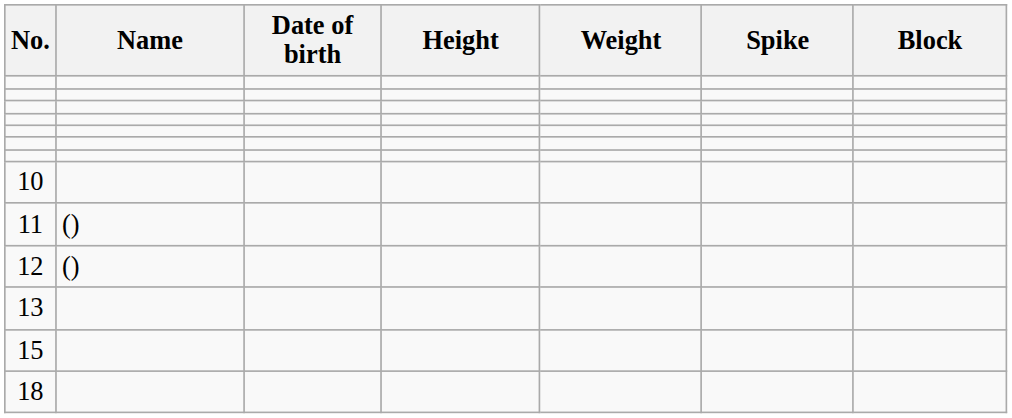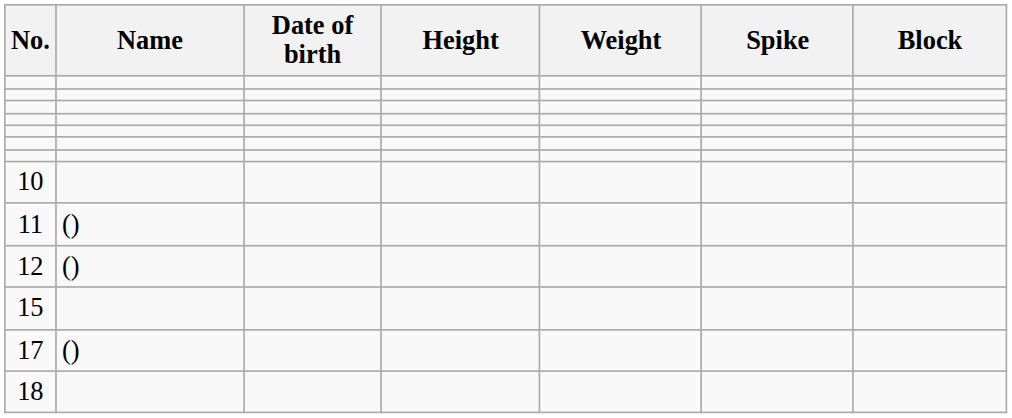 <table class="wikitable sortable" style="font-size:100%; text-align:center;">
 <tr>
 <th>No.</th>
 <th style="width:12em">Name</th>
 <th style="width:8em">Date of birth</th>
 <th style="width:9em">Height</th>
 <th style="width:9em">Weight</th>
 <th style="width:9em">Spike</th>
 <th style="width:9em">Block</th>
 </tr>
 <tr>
 <td></td>
 <td align=left> </td>
 <td align=right></td>
 <td></td>
 <td></td>
 <td></td>
 <td></td>
 </tr>
 <tr>
 <td></td>
 <td align=left> </td>
 <td align=right></td>
 <td></td>
 <td></td>
 <td></td>
 <td></td>
 </tr>
 <tr>
 <td></td>
 <td align=left> </td>
 <td align=right></td>
 <td></td>
 <td></td>
 <td></td>
 <td></td>
 </tr>
 <tr>
 <td></td>
 <td align=left> </td>
 <td align=right></td>
 <td></td>
 <td></td>
 <td></td>
 <td></td>
 </tr>
 <tr>
 <td></td>
 <td align=left> </td>
 <td align=right></td>
 <td></td>
 <td></td>
 <td></td>
 <td></td>
 </tr>
 <tr>
 <td></td>
 <td align=left></td>
 <td align=right></td>
 <td></td>
 <td></td>
 <td></td>
 <td></td>
 </tr>
 <tr>
 <td></td>
 <td align=left> </td>
 <td align=right></td>
 <td></td>
 <td></td>
 <td></td>
 <td></td>
 </tr>
 <tr>
 <td>10</td>
 <td align=left> </td>
 <td align=right></td>
 <td></td>
 <td></td>
 <td></td>
 <td></td>
 </tr>
 <tr>
 <td>11</td>
 <td align=left>  ()</td>
 <td align=right></td>
 <td></td>
 <td></td>
 <td></td>
 <td></td>
 </tr>
 <tr>
 <td>12</td>
 <td align=left>  ()</td>
 <td align=right></td>
 <td></td>
 <td></td>
 <td></td>
 <td></td>
 </tr>
 <tr>
-<td>13</td>
+<td>15</td>
 <td align=left> </td>
 <td align=right></td>
 <td></td>
 <td></td>
 <td></td>
 <td></td>
 </tr>
 <tr>
-<td>15</td>
-<td align=left> </td>
+<td>17</td>
+<td align=left>  ()</td>
 <td align=right></td>
 <td></td>
 <td></td>
 <td></td>
 <td></td>
 </tr>
 <tr>
 <td>18</td>
 <td align=left> </td>
 <td align=right></td>
 <td></td>
 <td></td>
 <td></td>
 <td></td>
 </tr>
 </table>
